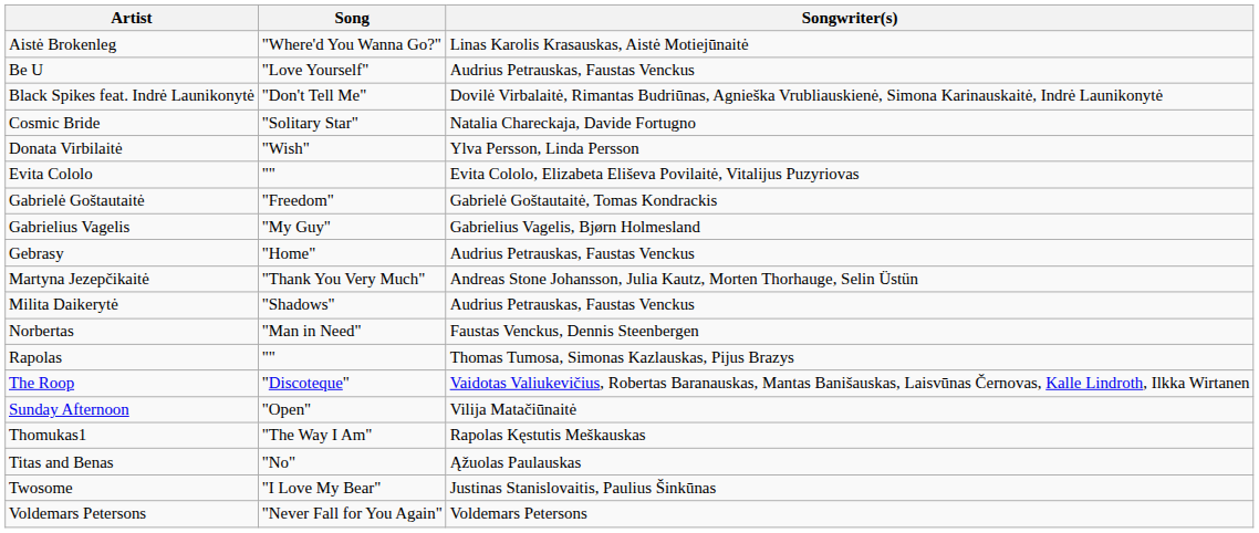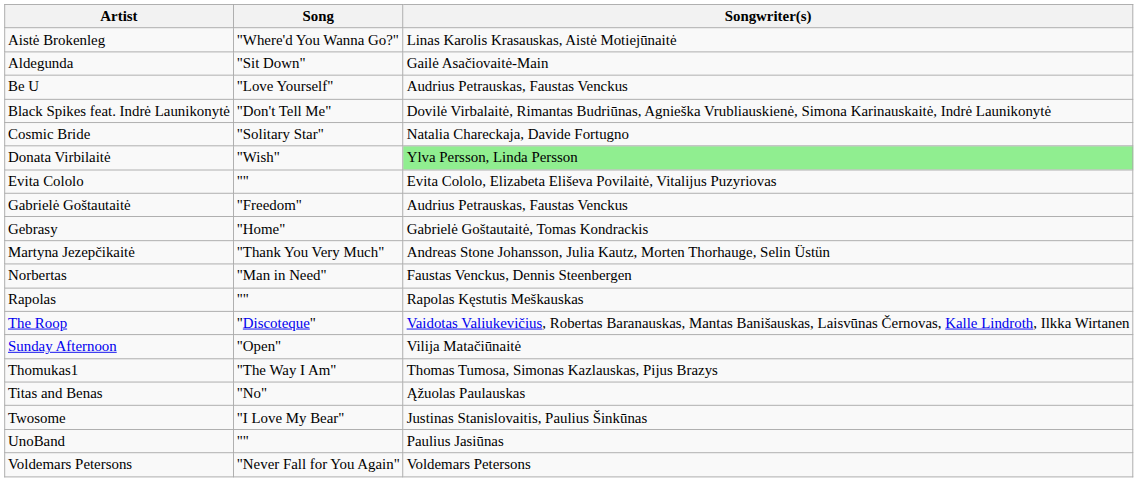 <table class="sortable wikitable" style="margin: 1em auto 1em auto">
 <tr>
 <th>Artist</th>
 <th>Song</th>
 <th>Songwriter(s)</th>
 </tr>
 <tr>
 <td>Aistė Brokenleg</td>
 <td>"Where'd You Wanna Go?"</td>
 <td>Linas Karolis Krasauskas, Aistė Motiejūnaitė</td>
+</tr>
+<tr>
+<td>Aldegunda</td>
+<td>"Sit Down"</td>
+<td>Gailė Asačiovaitė-Main</td>
 </tr>
 <tr>
 <td>Be U</td>
 <td>"Love Yourself"</td>
 <td>Audrius Petrauskas, Faustas Venckus</td>
 </tr>
 <tr>
 <td>Black Spikes feat. Indrė Launikonytė</td>
 <td>"Don't Tell Me"</td>
 <td>Dovilė Virbalaitė, Rimantas Budriūnas, Agnieška Vrubliauskienė, Simona Karinauskaitė, Indrė Launikonytė</td>
 </tr>
 <tr>
 <td>Cosmic Bride</td>
 <td>"Solitary Star"</td>
 <td>Natalia Chareckaja, Davide Fortugno</td>
 </tr>
 <tr>
 <td>Donata Virbilaitė</td>
 <td>"Wish"</td>
-<td>Ylva Persson, Linda Persson</td>
+<td style="background: lightgreen;">Ylva Persson, Linda Persson</td>
 </tr>
 <tr>
 <td>Evita Cololo</td>
 <td>""</td>
 <td>Evita Cololo, Elizabeta Eliševa Povilaitė, Vitalijus Puzyriovas</td>
 </tr>
 <tr>
 <td>Gabrielė Goštautaitė</td>
 <td>"Freedom"</td>
-<td>Gabrielė Goštautaitė, Tomas Kondrackis</td>
-</tr>
-<tr>
-<td>Gabrielius Vagelis</td>
-<td>"My Guy"</td>
-<td>Gabrielius Vagelis, Bjørn Holmesland</td>
+<td>Audrius Petrauskas, Faustas Venckus</td>
 </tr>
 <tr>
 <td>Gebrasy</td>
 <td>"Home"</td>
-<td>Audrius Petrauskas, Faustas Venckus</td>
+<td>Gabrielė Goštautaitė, Tomas Kondrackis</td>
 </tr>
 <tr>
 <td>Martyna Jezepčikaitė</td>
 <td>"Thank You Very Much"</td>
 <td>Andreas Stone Johansson, Julia Kautz, Morten Thorhauge, Selin Üstün</td>
-</tr>
-<tr>
-<td>Milita Daikerytė</td>
-<td>"Shadows"</td>
-<td>Audrius Petrauskas, Faustas Venckus</td>
 </tr>
 <tr>
 <td>Norbertas</td>
 <td>"Man in Need"</td>
 <td>Faustas Venckus, Dennis Steenbergen</td>
 </tr>
 <tr>
 <td>Rapolas</td>
 <td>""</td>
-<td>Thomas Tumosa, Simonas Kazlauskas, Pijus Brazys</td>
+<td>Rapolas Kęstutis Meškauskas</td>
 </tr>
 <tr>
 <td data-sort-value="Roop, The"><a href='#'>The Roop</a></td>
 <td>"<a href='#'>Discoteque</a>"</td>
 <td><a href='#'>Vaidotas Valiukevičius</a>, Robertas Baranauskas, Mantas Banišauskas, Laisvūnas Černovas, <a href='#'>Kalle Lindroth</a>, Ilkka Wirtanen</td>
 </tr>
 <tr>
 <td><a href='#'>Sunday Afternoon</a></td>
 <td>"Open"</td>
 <td>Vilija Matačiūnaitė</td>
 </tr>
 <tr>
 <td>Thomukas1</td>
 <td>"The Way I Am"</td>
-<td>Rapolas Kęstutis Meškauskas</td>
+<td>Thomas Tumosa, Simonas Kazlauskas, Pijus Brazys</td>
 </tr>
 <tr>
 <td>Titas and Benas</td>
 <td>"No"</td>
 <td>Ąžuolas Paulauskas</td>
 </tr>
 <tr>
 <td>Twosome</td>
 <td>"I Love My Bear"</td>
 <td>Justinas Stanislovaitis, Paulius Šinkūnas</td>
 </tr>
 <tr>
+<td>UnoBand</td>
+<td>""</td>
+<td>Paulius Jasiūnas</td>
+</tr>
+<tr>
 <td>Voldemars Petersons</td>
 <td>"Never Fall for You Again"</td>
 <td>Voldemars Petersons</td>
 </tr>
 </table>
